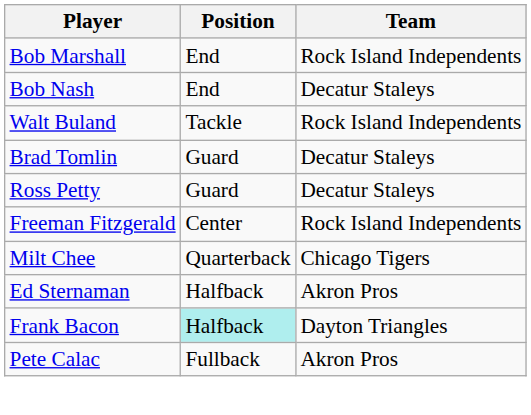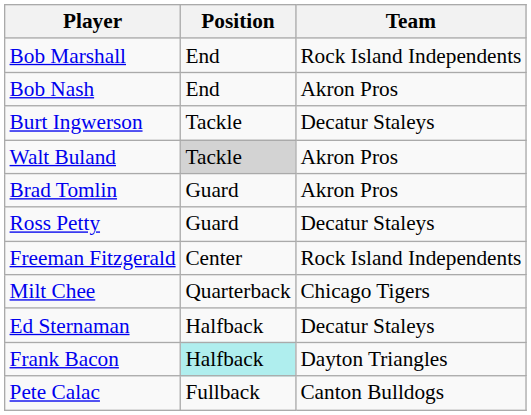 <table class="wikitable">
 <tr>
 <th>Player</th>
 <th>Position</th>
 <th>Team</th>
 </tr>
 <tr>
 <td><a href='#'>Bob Marshall</a></td>
 <td>End</td>
 <td>Rock Island Independents</td>
 </tr>
 <tr>
 <td><a href='#'>Bob Nash</a></td>
 <td>End</td>
+<td>Akron Pros</td>
+</tr>
+<tr>
+<td><a href='#'>Burt Ingwerson</a></td>
+<td>Tackle</td>
 <td>Decatur Staleys</td>
 </tr>
 <tr>
 <td><a href='#'>Walt Buland</a></td>
-<td>Tackle</td>
-<td>Rock Island Independents</td>
+<td style="background: lightgrey;">Tackle</td>
+<td>Akron Pros</td>
 </tr>
 <tr>
 <td><a href='#'>Brad Tomlin</a></td>
 <td>Guard</td>
-<td>Decatur Staleys</td>
+<td>Akron Pros</td>
 </tr>
 <tr>
 <td><a href='#'>Ross Petty</a></td>
 <td>Guard</td>
 <td>Decatur Staleys</td>
 </tr>
 <tr>
 <td><a href='#'>Freeman Fitzgerald</a></td>
 <td>Center</td>
 <td>Rock Island Independents</td>
 </tr>
 <tr>
 <td><a href='#'>Milt Chee</a></td>
 <td>Quarterback</td>
 <td>Chicago Tigers</td>
 </tr>
 <tr>
 <td><a href='#'>Ed Sternaman</a></td>
 <td>Halfback</td>
-<td>Akron Pros</td>
+<td>Decatur Staleys</td>
 </tr>
 <tr>
 <td><a href='#'>Frank Bacon</a></td>
 <td style="background: paleturquoise;">Halfback</td>
 <td>Dayton Triangles</td>
 </tr>
 <tr>
 <td><a href='#'>Pete Calac</a></td>
 <td>Fullback</td>
-<td>Akron Pros</td>
+<td>Canton Bulldogs</td>
 </tr>
 </table>
